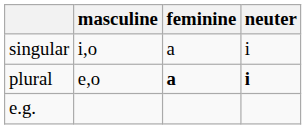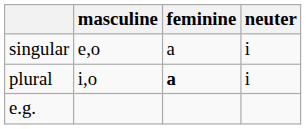 <table class="wikitable">
 <tr>
 <th></th>
 <th>masculine</th>
 <th>feminine</th>
 <th>neuter</th>
 </tr>
 <tr>
 <td>singular</td>
-<td>i,o</td>
+<td>e,o</td>
 <td>a</td>
 <td>i</td>
 </tr>
 <tr>
 <td>plural</td>
-<td>e,o</td>
+<td>i,o</td>
 <td><strong>a</strong></td>
-<td><strong>i</strong></td>
+<td>i</td>
 </tr>
 <tr>
 <td>e.g.</td>
 <td></td>
 <td></td>
 <td></td>
 </tr>
 </table>
